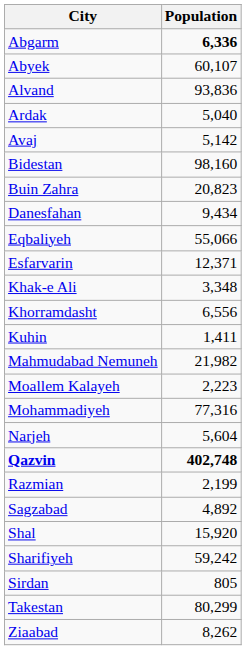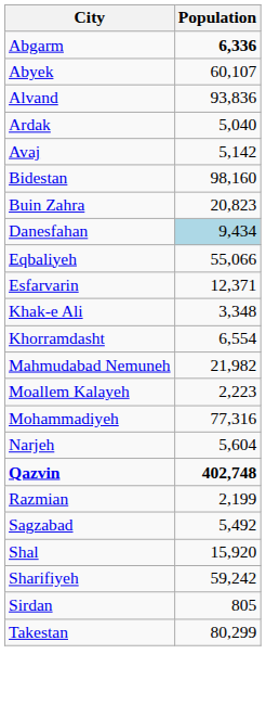 <table class="wikitable sortable">
 <tr>
 <th>City</th>
 <th>Population</th>
 </tr>
 <tr>
 <td><a href='#'>Abgarm</a></td>
 <td style="text-align: right;"><strong>6,336</strong></td>
 </tr>
 <tr>
 <td><a href='#'>Abyek</a></td>
 <td style="text-align: right;">60,107</td>
 </tr>
 <tr>
 <td><a href='#'>Alvand</a></td>
 <td style="text-align: right;">93,836</td>
 </tr>
 <tr>
 <td><a href='#'>Ardak</a></td>
 <td style="text-align: right;">5,040</td>
 </tr>
 <tr>
 <td><a href='#'>Avaj</a></td>
 <td style="text-align: right;">5,142</td>
 </tr>
 <tr>
 <td><a href='#'>Bidestan</a></td>
 <td style="text-align: right;">98,160</td>
 </tr>
 <tr>
 <td><a href='#'>Buin Zahra</a></td>
 <td style="text-align: right;">20,823</td>
 </tr>
 <tr>
 <td><a href='#'>Danesfahan</a></td>
-<td style="text-align: right;">9,434</td>
+<td style="background: lightblue; text-align: right;">9,434</td>
 </tr>
 <tr>
 <td><a href='#'>Eqbaliyeh</a></td>
 <td style="text-align: right;">55,066</td>
 </tr>
 <tr>
 <td><a href='#'>Esfarvarin</a></td>
 <td style="text-align: right;">12,371</td>
 </tr>
 <tr>
 <td><a href='#'>Khak-e Ali</a></td>
 <td style="text-align: right;">3,348</td>
 </tr>
 <tr>
 <td><a href='#'>Khorramdasht</a></td>
-<td style="text-align: right;">6,556</td>
-</tr>
-<tr>
-<td><a href='#'>Kuhin</a></td>
-<td style="text-align: right;">1,411</td>
+<td style="text-align: right;">6,554</td>
 </tr>
 <tr>
 <td><a href='#'>Mahmudabad Nemuneh</a></td>
 <td style="text-align: right;">21,982</td>
 </tr>
 <tr>
 <td><a href='#'>Moallem Kalayeh</a></td>
 <td style="text-align: right;">2,223</td>
 </tr>
 <tr>
 <td><a href='#'>Mohammadiyeh</a></td>
 <td style="text-align: right;">77,316</td>
 </tr>
 <tr>
 <td><a href='#'>Narjeh</a></td>
 <td style="text-align: right;">5,604</td>
 </tr>
 <tr>
 <td><strong><a href='#'>Qazvin</a></strong></td>
 <td style="text-align: right;"><strong>402,748</strong></td>
 </tr>
 <tr>
 <td><a href='#'>Razmian</a></td>
 <td style="text-align: right;">2,199</td>
 </tr>
 <tr>
 <td><a href='#'>Sagzabad</a></td>
-<td style="text-align: right;">4,892</td>
+<td style="text-align: right;">5,492</td>
 </tr>
 <tr>
 <td><a href='#'>Shal</a></td>
 <td style="text-align: right;">15,920</td>
 </tr>
 <tr>
 <td><a href='#'>Sharifiyeh</a></td>
 <td style="text-align: right;">59,242</td>
 </tr>
 <tr>
 <td><a href='#'>Sirdan</a></td>
 <td style="text-align: right;">805</td>
 </tr>
 <tr>
 <td><a href='#'>Takestan</a></td>
 <td style="text-align: right;">80,299</td>
 </tr>
-<tr>
-<td><a href='#'>Ziaabad</a></td>
-<td style="text-align: right;">8,262</td>
-</tr>
 </table>
